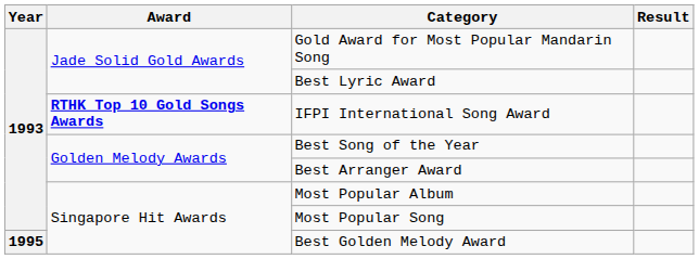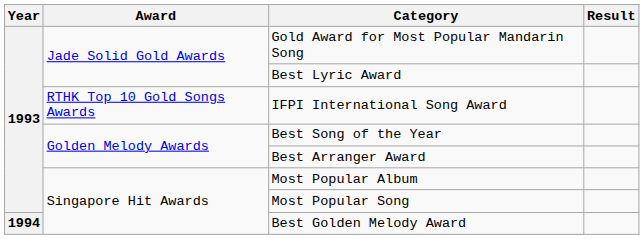 <table class="wikitable plainrowheaders sortable">
 <tr>
 <th>Year</th>
 <th>Award</th>
 <th>Category</th>
 <th>Result</th>
 </tr>
 <tr>
 <th rowspan="7" scope="row">1993</th>
 <td rowspan="2"><a href='#'>Jade Solid Gold Awards</a></td>
 <td>Gold Award for Most Popular Mandarin Song</td>
 <td></td>
 </tr>
 <tr>
 <td>Best Lyric Award</td>
 <td></td>
 </tr>
 <tr>
-<td><strong><a href='#'>RTHK Top 10 Gold Songs Awards</a></strong></td>
+<td><a href='#'>RTHK Top 10 Gold Songs Awards</a></td>
 <td>IFPI International Song Award</td>
 <td></td>
 </tr>
 <tr>
 <td rowspan="2"><a href='#'>Golden Melody Awards</a></td>
 <td>Best Song of the Year</td>
 <td></td>
 </tr>
 <tr>
 <td>Best Arranger Award</td>
 <td></td>
 </tr>
 <tr>
 <td rowspan="3">Singapore Hit Awards</td>
 <td>Most Popular Album</td>
 <td></td>
 </tr>
 <tr>
 <td>Most Popular Song</td>
 <td></td>
 </tr>
 <tr>
-<th scope="row">1995</th>
+<th scope="row">1994</th>
 <td>Best Golden Melody Award</td>
 <td></td>
 </tr>
 </table>
